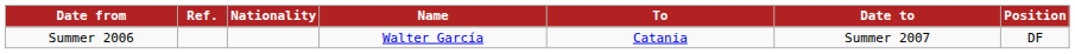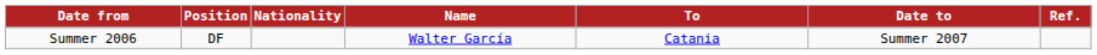 <table class="wikitable" style="text-align:center; font-size:90%; ">
 <tr>
 <th style="background:#B22222; color:white; width:150px;">Date from</th>
-<th style="background:#B22222; color:white; width:40px;">Ref.</th>
+<th style="background:#B22222; color:white; width:50px;">Position</th>
 <th style="background:#B22222; color:white; width:50px;">Nationality</th>
 <th style="background:#B22222; color:white; width:200px;">Name</th>
 <th style="background:#B22222; color:white; width:200px;">To</th>
 <th style="background:#B22222; color:white; width:200px;">Date to</th>
-<th style="background:#B22222; color:white; width:50px;">Position</th>
+<th style="background:#B22222; color:white; width:40px;">Ref.</th>
 </tr>
 <tr>
 <td>Summer 2006</td>
-<td></td>
+<td>DF</td>
 <td></td>
 <td><a href='#'>Walter García</a></td>
 <td><a href='#'>Catania</a></td>
 <td>Summer 2007</td>
-<td>DF</td>
+<td></td>
 </tr>
 </table>
